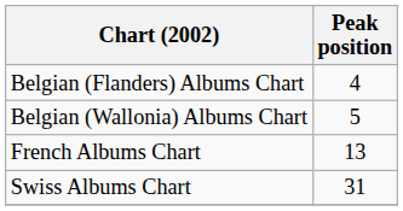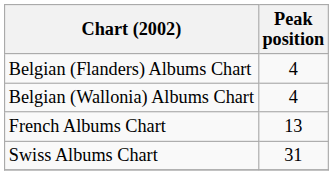 <table class="wikitable sortable">
 <tr>
 <th align="left">Chart (2002)</th>
 <th align="center">Peak<br>position</th>
 </tr>
 <tr>
 <td align="left">Belgian (Flanders) Albums Chart</td>
 <td align="center">4</td>
 </tr>
 <tr>
 <td align="left">Belgian (Wallonia) Albums Chart</td>
-<td align="center">5</td>
+<td align="center">4</td>
 </tr>
 <tr>
 <td align="left">French Albums Chart</td>
 <td align="center">13</td>
 </tr>
 <tr>
 <td align="left">Swiss Albums Chart</td>
 <td align="center">31</td>
 </tr>
 <tr>
 </tr>
 </table>
